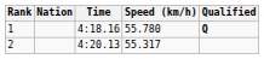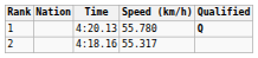 <table class="wikitable" style="font-size:95%;">
 <tr>
 <th>Rank</th>
 <th>Nation</th>
 <th>Time</th>
 <th>Speed (km/h)</th>
 <th>Qualified</th>
 </tr>
 <tr>
 <td>1</td>
 <td></td>
-<td>4:18.16</td>
+<td>4:20.13</td>
 <td>55.780</td>
 <td><strong>Q</strong></td>
 </tr>
 <tr>
 <td>2</td>
 <td></td>
-<td>4:20.13</td>
+<td>4:18.16</td>
 <td>55.317</td>
 <td></td>
 </tr>
 </table>
